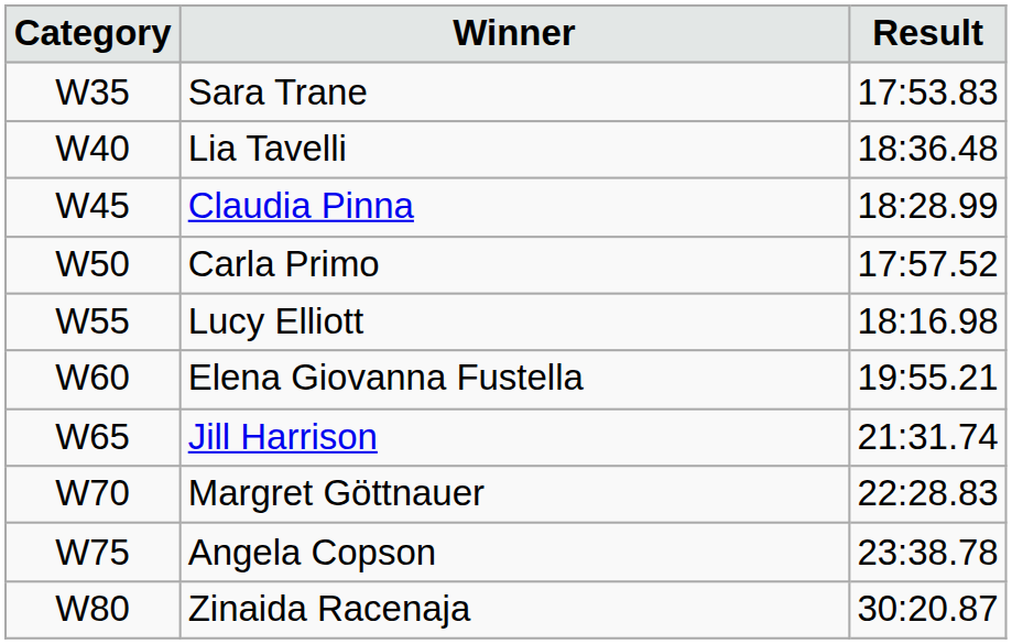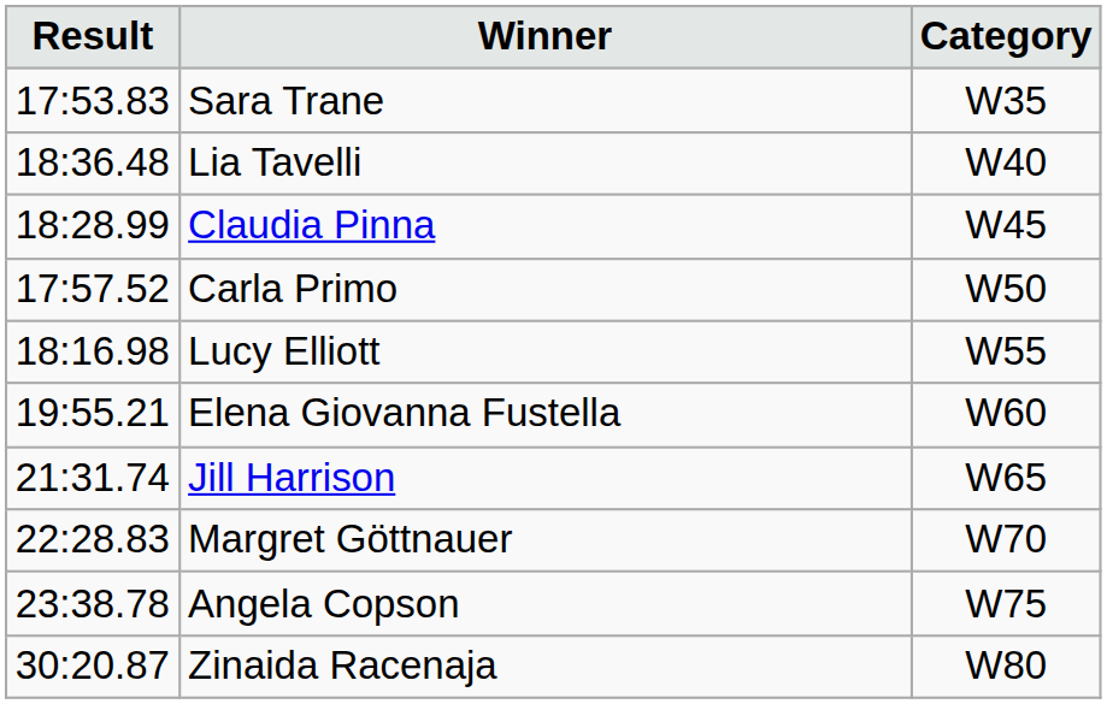 <table class="wikitable" width=35%>
 <tr>
+<td width=15% align="center" bgcolor=#E3E7E6><strong>Result</strong></td>
+<td align="center" bgcolor=#E3E7E6> <strong>Winner</strong></td>
 <td width=15% align="center" bgcolor=#E3E7E6><strong>Category</strong></td>
-<td align="center" bgcolor=#E3E7E6> <strong>Winner</strong></td>
-<td width=15% align="center" bgcolor=#E3E7E6><strong>Result</strong></td>
 </tr>
 <tr>
+<td>17:53.83</td>
+<td> Sara Trane</td>
 <td align="center">W35</td>
-<td> Sara Trane</td>
-<td>17:53.83</td>
 </tr>
 <tr>
+<td>18:36.48</td>
+<td> Lia Tavelli</td>
 <td align="center">W40</td>
-<td> Lia Tavelli</td>
-<td>18:36.48</td>
 </tr>
 <tr>
+<td>18:28.99</td>
+<td> <a href='#'>Claudia Pinna</a></td>
 <td align="center">W45</td>
-<td> <a href='#'>Claudia Pinna</a></td>
-<td>18:28.99</td>
 </tr>
 <tr>
+<td>17:57.52</td>
+<td> Carla Primo</td>
 <td align="center">W50</td>
-<td> Carla Primo</td>
-<td>17:57.52</td>
 </tr>
 <tr>
+<td>18:16.98</td>
+<td> Lucy Elliott</td>
 <td align="center">W55</td>
-<td> Lucy Elliott</td>
-<td>18:16.98</td>
 </tr>
 <tr>
+<td>19:55.21</td>
+<td> Elena Giovanna Fustella</td>
 <td align="center">W60</td>
-<td> Elena Giovanna Fustella</td>
-<td>19:55.21</td>
 </tr>
 <tr>
+<td>21:31.74</td>
+<td> <a href='#'>Jill Harrison</a></td>
 <td align="center">W65</td>
-<td> <a href='#'>Jill Harrison</a></td>
-<td>21:31.74</td>
 </tr>
 <tr>
+<td>22:28.83</td>
+<td> Margret Göttnauer</td>
 <td align="center">W70</td>
-<td> Margret Göttnauer</td>
-<td>22:28.83</td>
 </tr>
 <tr>
+<td>23:38.78</td>
+<td> Angela Copson</td>
 <td align="center">W75</td>
-<td> Angela Copson</td>
-<td>23:38.78</td>
 </tr>
 <tr>
+<td>30:20.87</td>
+<td> Zinaida Racenaja</td>
 <td align="center">W80</td>
-<td> Zinaida Racenaja</td>
-<td>30:20.87</td>
 </tr>
 </table>
